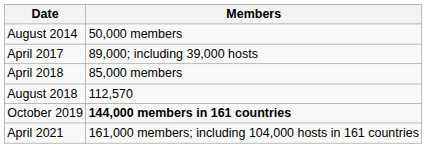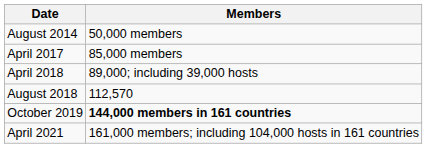 <table class="wikitable sortable">
 <tr>
 <th scope="col">Date</th>
 <th scope="col">Members</th>
 </tr>
 <tr>
 <td>August 2014</td>
 <td>50,000 members</td>
 </tr>
 <tr>
 <td>April 2017</td>
-<td>89,000; including 39,000 hosts</td>
+<td>85,000 members</td>
 </tr>
 <tr>
 <td>April 2018</td>
-<td>85,000 members</td>
+<td>89,000; including 39,000 hosts</td>
 </tr>
 <tr>
 <td>August 2018</td>
 <td>112,570</td>
 </tr>
 <tr>
 <td>October 2019</td>
 <td><strong>144,000 members in 161 countries</strong></td>
 </tr>
 <tr>
 <td>April 2021</td>
 <td>161,000 members; including 104,000 hosts in 161 countries</td>
 </tr>
 </table>
